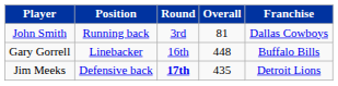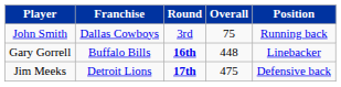 <table class="wikitable" width="50%">
 <tr align="center"  style="background:#0033A0;color:white;"   >
 <td><strong>Player</strong></td>
-<td><strong>Position</strong></td>
+<td><strong>Franchise</strong></td>
 <td><strong>Round</strong></td>
 <td><strong>Overall</strong></td>
-<td><strong>Franchise</strong></td>
+<td><strong>Position</strong></td>
 </tr>
 <tr align="center" bgcolor="">
 <td><a href='#'>John Smith</a></td>
+<td><a href='#'>Dallas Cowboys</a></td>
+<td><a href='#'>3rd</a></td>
+<td>75</td>
 <td><a href='#'>Running back</a></td>
-<td><a href='#'>3rd</a></td>
-<td>81</td>
-<td><a href='#'>Dallas Cowboys</a></td>
 </tr>
 <tr align="center" bgcolor="">
 <td>Gary Gorrell</td>
+<td><a href='#'>Buffalo Bills</a></td>
+<td><strong><a href='#'>16th</a></strong></td>
+<td>448</td>
 <td><a href='#'>Linebacker</a></td>
-<td><a href='#'>16th</a></td>
-<td>448</td>
-<td><a href='#'>Buffalo Bills</a></td>
 </tr>
 <tr align="center" bgcolor="">
 <td>Jim Meeks</td>
+<td><a href='#'>Detroit Lions</a></td>
+<td><strong><a href='#'>17th</a></strong></td>
+<td>475</td>
 <td><a href='#'>Defensive back</a></td>
-<td><strong><a href='#'>17th</a></strong></td>
-<td>435</td>
-<td><a href='#'>Detroit Lions</a></td>
 </tr>
 </table>
